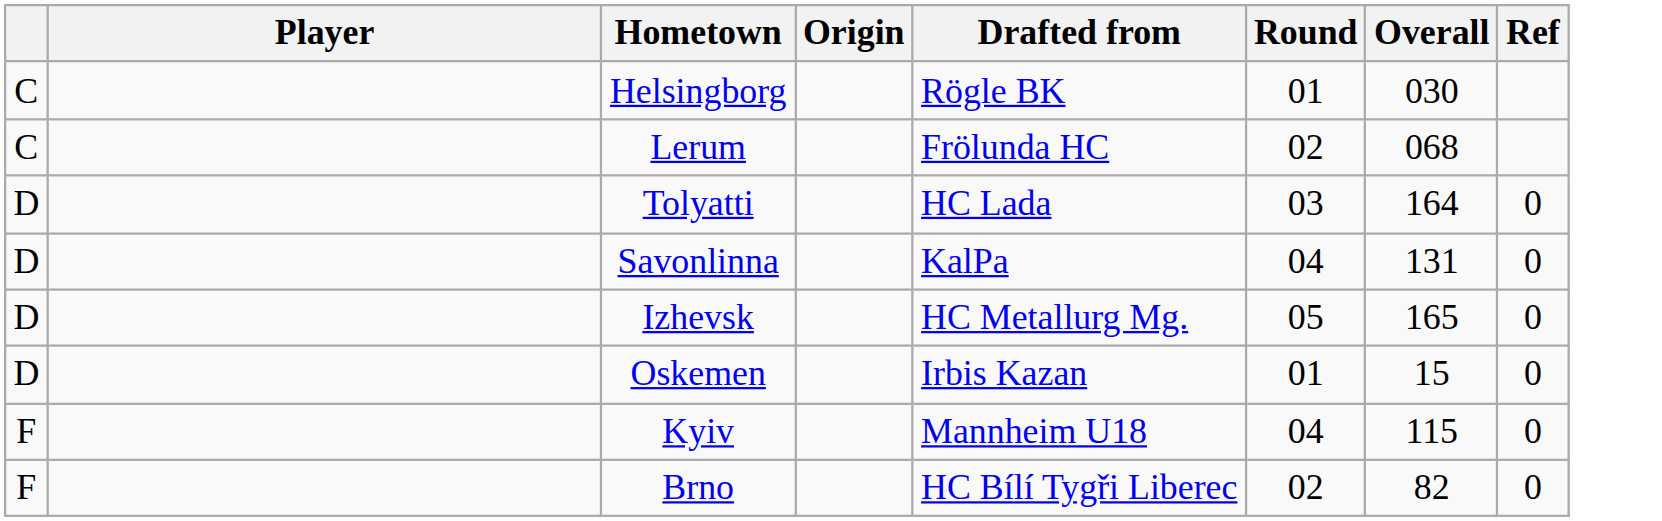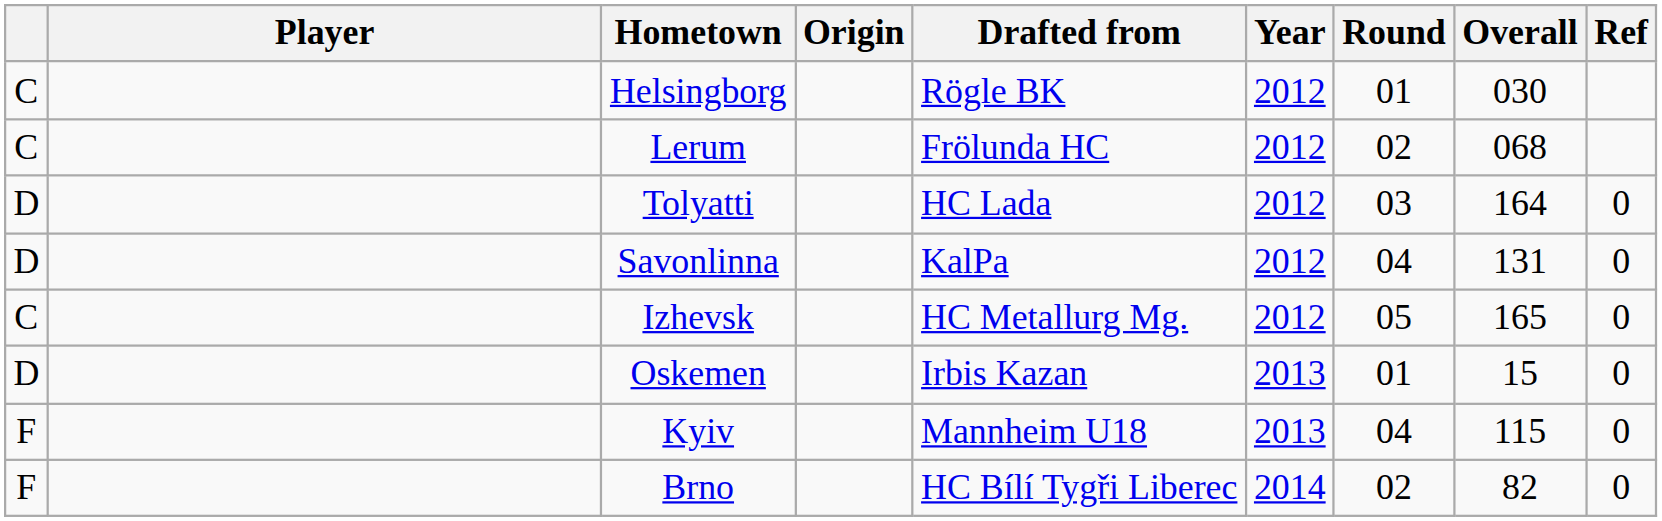 <table class="wikitable sortable" style="text-align: center;">
 <tr>
 <th></th>
 <th style="width:15em">Player</th>
 <th>Hometown</th>
 <th>Origin</th>
 <th>Drafted from</th>
+<th>Year</th>
 <th>Round</th>
 <th>Overall</th>
 <th>Ref</th>
 </tr>
 <tr>
 <td>C</td>
 <td align="left"></td>
 <td><a href='#'>Helsingborg</a></td>
 <td align="left"></td>
 <td align="left"><a href='#'>Rögle BK</a></td>
+<td><a href='#'>2012</a></td>
 <td><span>0</span>1</td>
 <td><span>0</span>30</td>
 <td></td>
 </tr>
 <tr>
 <td>C</td>
 <td align="left"></td>
 <td><a href='#'>Lerum</a></td>
 <td align="left"></td>
 <td align="left"><a href='#'>Frölunda HC</a></td>
+<td><a href='#'>2012</a></td>
 <td><span>0</span>2</td>
 <td><span>0</span>68</td>
 <td></td>
 </tr>
 <tr>
 <td>D</td>
 <td align="left"></td>
 <td><a href='#'>Tolyatti</a></td>
 <td align="left"></td>
 <td align="left"><a href='#'>HC Lada</a></td>
+<td><a href='#'>2012</a></td>
 <td><span>0</span>3</td>
 <td>164</td>
 <td><span>0</span></td>
 </tr>
 <tr>
 <td>D</td>
 <td align="left"></td>
 <td><a href='#'>Savonlinna</a></td>
 <td align="left"></td>
 <td align="left"><a href='#'>KalPa</a></td>
+<td><a href='#'>2012</a></td>
 <td><span>0</span>4</td>
 <td>131</td>
 <td><span>0</span></td>
 </tr>
 <tr>
-<td>D</td>
+<td>C</td>
 <td align="left"></td>
 <td><a href='#'>Izhevsk</a></td>
 <td align="left"></td>
 <td align="left"><a href='#'>HC Metallurg Mg.</a></td>
+<td><a href='#'>2012</a></td>
 <td><span>0</span>5</td>
 <td>165</td>
 <td><span>0</span></td>
 </tr>
 <tr>
 <td>D</td>
 <td align="left"></td>
 <td><a href='#'>Oskemen</a></td>
 <td align="left"></td>
 <td align="left"><a href='#'>Irbis Kazan</a></td>
+<td><a href='#'>2013</a></td>
 <td><span>0</span>1</td>
 <td>15</td>
 <td><span>0</span></td>
 </tr>
 <tr>
 <td>F</td>
 <td align="left"></td>
 <td><a href='#'>Kyiv</a></td>
 <td align="left"></td>
 <td align="left"><a href='#'>Mannheim U18</a></td>
+<td><a href='#'>2013</a></td>
 <td><span>0</span>4</td>
 <td>115</td>
 <td><span>0</span></td>
 </tr>
 <tr>
 <td>F</td>
 <td align="left"></td>
 <td><a href='#'>Brno</a></td>
 <td align="left"></td>
 <td align="left"><a href='#'>HC Bílí Tygři Liberec</a></td>
+<td><a href='#'>2014</a></td>
 <td><span>0</span>2</td>
 <td>82</td>
 <td><span>0</span></td>
 </tr>
 </table>
